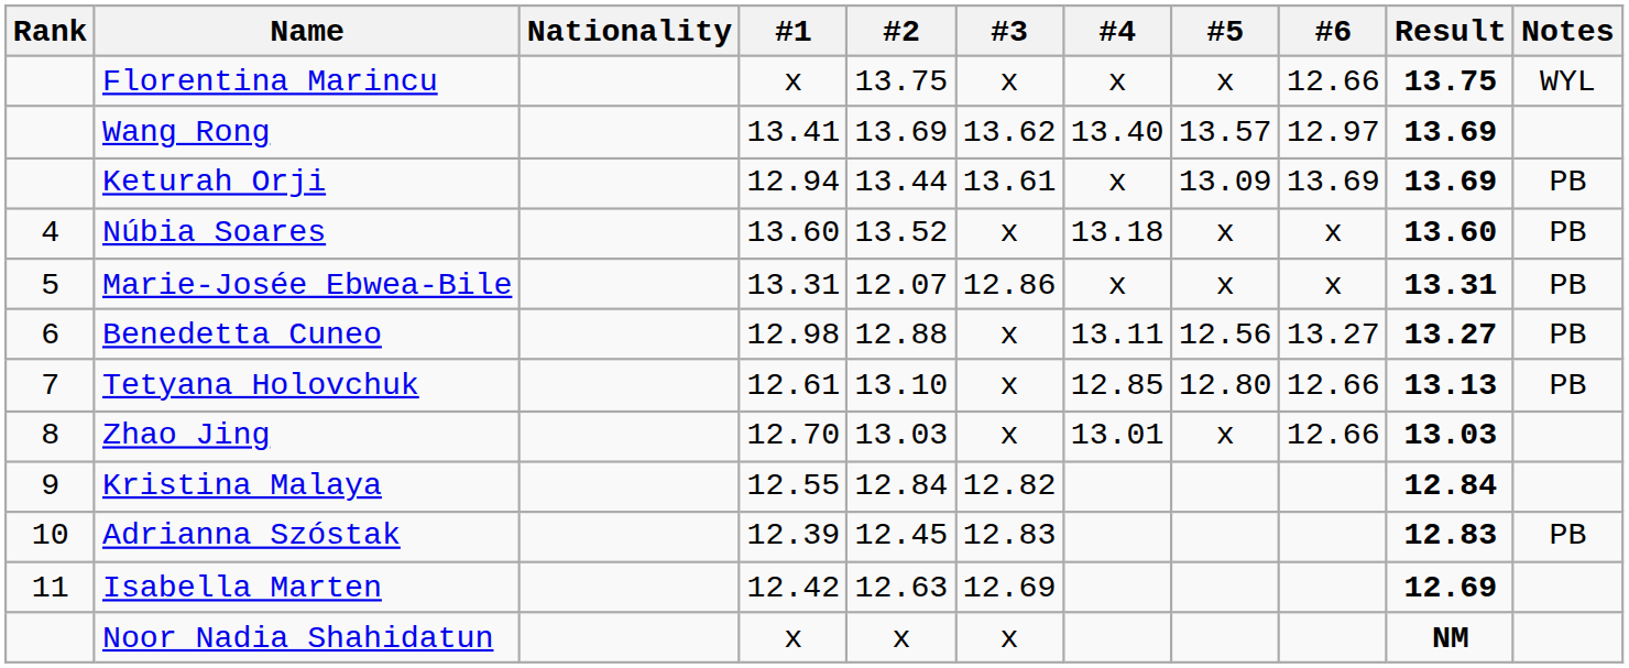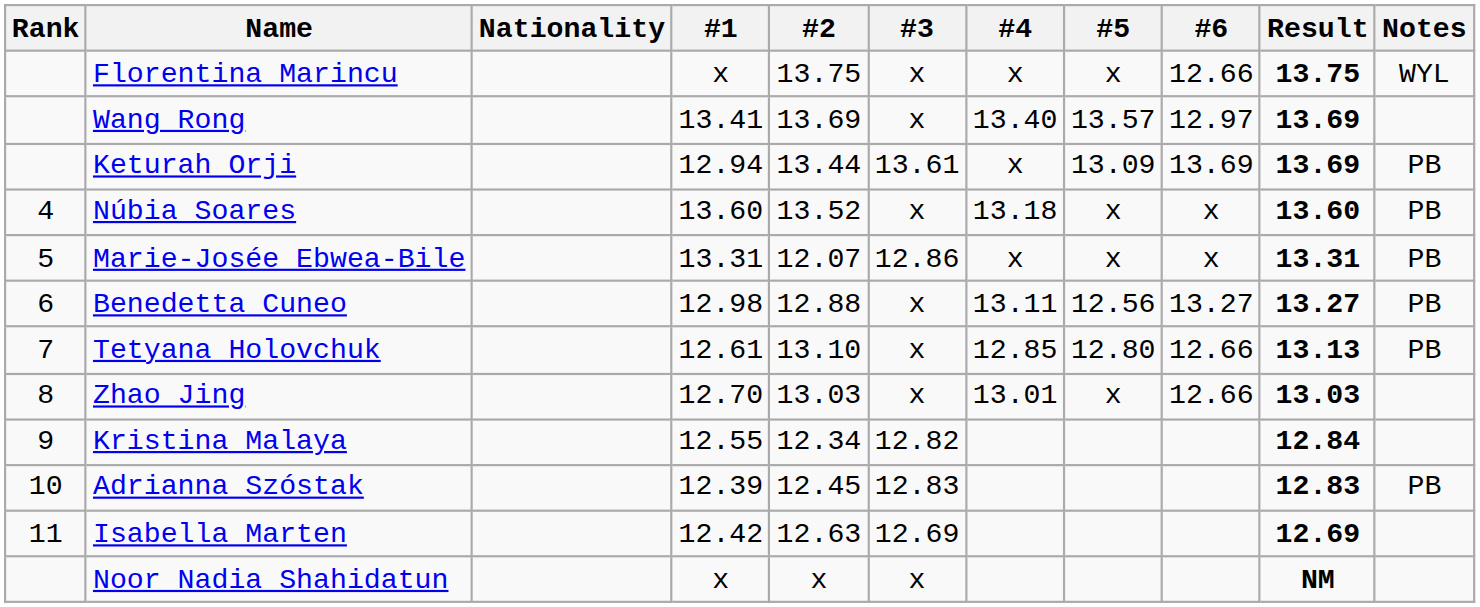 <table class="wikitable sortable" style="text-align:center">
 <tr>
 <th>Rank</th>
 <th>Name</th>
 <th>Nationality</th>
 <th>#1</th>
 <th>#2</th>
 <th>#3</th>
 <th>#4</th>
 <th>#5</th>
 <th>#6</th>
 <th>Result</th>
 <th>Notes</th>
 </tr>
 <tr>
 <td></td>
 <td align=left><a href='#'>Florentina Marincu</a></td>
 <td align=left></td>
 <td>x</td>
 <td>13.75</td>
 <td>x</td>
 <td>x</td>
 <td>x</td>
 <td>12.66</td>
 <td><strong>13.75</strong></td>
 <td>WYL</td>
 </tr>
 <tr>
 <td></td>
 <td align=left><a href='#'>Wang Rong</a></td>
 <td align=left></td>
 <td>13.41</td>
 <td>13.69</td>
-<td>13.62</td>
+<td>x</td>
 <td>13.40</td>
 <td>13.57</td>
 <td>12.97</td>
 <td><strong>13.69</strong></td>
 <td></td>
 </tr>
 <tr>
 <td></td>
 <td align=left><a href='#'>Keturah Orji</a></td>
 <td align=left></td>
 <td>12.94</td>
 <td>13.44</td>
 <td>13.61</td>
 <td>x</td>
 <td>13.09</td>
 <td>13.69</td>
 <td><strong>13.69</strong></td>
 <td>PB</td>
 </tr>
 <tr>
 <td>4</td>
 <td align=left><a href='#'>Núbia Soares</a></td>
 <td align=left></td>
 <td>13.60</td>
 <td>13.52</td>
 <td>x</td>
 <td>13.18</td>
 <td>x</td>
 <td>x</td>
 <td><strong>13.60</strong></td>
 <td>PB</td>
 </tr>
 <tr>
 <td>5</td>
 <td align=left><a href='#'>Marie-Josée Ebwea-Bile</a></td>
 <td align=left></td>
 <td>13.31</td>
 <td>12.07</td>
 <td>12.86</td>
 <td>x</td>
 <td>x</td>
 <td>x</td>
 <td><strong>13.31</strong></td>
 <td>PB</td>
 </tr>
 <tr>
 <td>6</td>
 <td align=left><a href='#'>Benedetta Cuneo</a></td>
 <td align=left></td>
 <td>12.98</td>
 <td>12.88</td>
 <td>x</td>
 <td>13.11</td>
 <td>12.56</td>
 <td>13.27</td>
 <td><strong>13.27</strong></td>
 <td>PB</td>
 </tr>
 <tr>
 <td>7</td>
 <td align=left><a href='#'>Tetyana Holovchuk</a></td>
 <td align=left></td>
 <td>12.61</td>
 <td>13.10</td>
 <td>x</td>
 <td>12.85</td>
 <td>12.80</td>
 <td>12.66</td>
 <td><strong>13.13</strong></td>
 <td>PB</td>
 </tr>
 <tr>
 <td>8</td>
 <td align=left><a href='#'>Zhao Jing</a></td>
 <td align=left></td>
 <td>12.70</td>
 <td>13.03</td>
 <td>x</td>
 <td>13.01</td>
 <td>x</td>
 <td>12.66</td>
 <td><strong>13.03</strong></td>
 <td></td>
 </tr>
 <tr>
 <td>9</td>
 <td align=left><a href='#'>Kristina Malaya</a></td>
 <td align=left></td>
 <td>12.55</td>
-<td>12.84</td>
+<td>12.34</td>
 <td>12.82</td>
 <td></td>
 <td></td>
 <td></td>
 <td><strong>12.84</strong></td>
 <td></td>
 </tr>
 <tr>
 <td>10</td>
 <td align=left><a href='#'>Adrianna Szóstak</a></td>
 <td align=left></td>
 <td>12.39</td>
 <td>12.45</td>
 <td>12.83</td>
 <td></td>
 <td></td>
 <td></td>
 <td><strong>12.83</strong></td>
 <td>PB</td>
 </tr>
 <tr>
 <td>11</td>
 <td align=left><a href='#'>Isabella Marten</a></td>
 <td align=left></td>
 <td>12.42</td>
 <td>12.63</td>
 <td>12.69</td>
 <td></td>
 <td></td>
 <td></td>
 <td><strong>12.69</strong></td>
 <td></td>
 </tr>
 <tr>
 <td></td>
 <td align=left><a href='#'>Noor Nadia Shahidatun</a></td>
 <td align=left></td>
 <td>x</td>
 <td>x</td>
 <td>x</td>
 <td></td>
 <td></td>
 <td></td>
 <td><strong>NM</strong></td>
 <td></td>
 </tr>
 </table>
